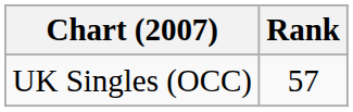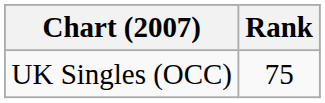 <table class="wikitable">
 <tr>
 <th>Chart (2007)</th>
 <th>Rank</th>
 </tr>
 <tr>
 <td>UK Singles (OCC)</td>
-<td style="text-align:center;">57</td>
+<td style="text-align:center;">75</td>
 </tr>
 </table>
